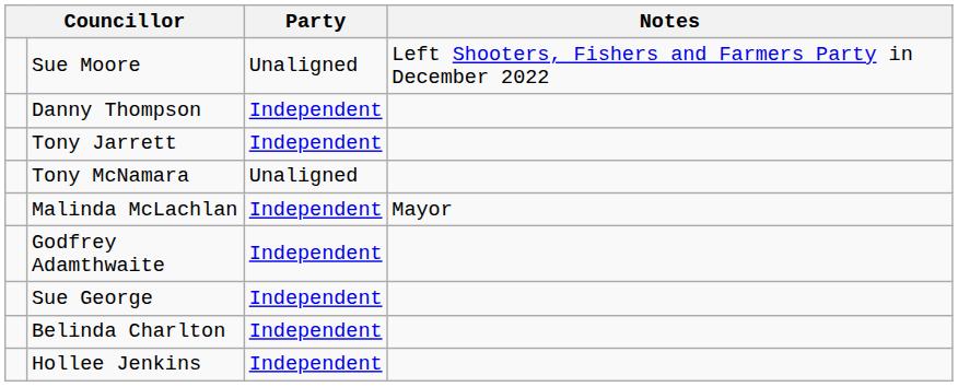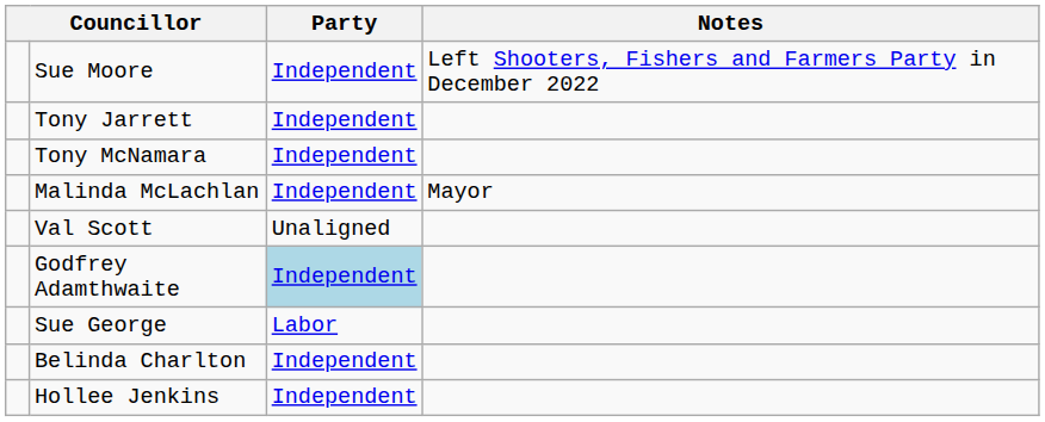 <table class="wikitable">
 <tr>
 <th colspan="2">Councillor</th>
 <th>Party</th>
 <th>Notes</th>
 </tr>
 <tr>
 <td> </td>
 <td>Sue Moore</td>
-<td>Unaligned</td>
+<td><a href='#'>Independent</a></td>
 <td>Left <a href='#'>Shooters, Fishers and Farmers Party</a> in December 2022</td>
-</tr>
-<tr>
-<td> </td>
-<td>Danny Thompson</td>
-<td><a href='#'>Independent</a></td>
-<td></td>
 </tr>
 <tr>
 <td> </td>
 <td>Tony Jarrett</td>
 <td><a href='#'>Independent</a></td>
 <td></td>
 </tr>
 <tr>
 <td> </td>
 <td>Tony McNamara</td>
-<td>Unaligned</td>
+<td><a href='#'>Independent</a></td>
 <td></td>
 </tr>
 <tr>
 <td> </td>
 <td>Malinda McLachlan</td>
 <td><a href='#'>Independent</a></td>
 <td>Mayor</td>
 </tr>
 <tr>
 <td> </td>
+<td>Val Scott</td>
+<td>Unaligned</td>
+<td></td>
+</tr>
+<tr>
+<td> </td>
 <td>Godfrey Adamthwaite</td>
-<td><a href='#'>Independent</a></td>
+<td style="background: lightblue;"><a href='#'>Independent</a></td>
 <td></td>
 </tr>
 <tr>
 <td> </td>
 <td>Sue George</td>
-<td><a href='#'>Independent</a></td>
+<td><a href='#'>Labor</a></td>
 <td></td>
 </tr>
 <tr>
 <td> </td>
 <td>Belinda Charlton</td>
 <td><a href='#'>Independent</a></td>
 <td></td>
 </tr>
 <tr>
 <td> </td>
 <td>Hollee Jenkins</td>
 <td><a href='#'>Independent</a></td>
 <td></td>
 </tr>
 </table>
